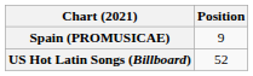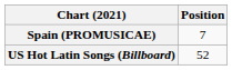 <table class="wikitable sortable plainrowheaders" style="text-align:center">
 <tr>
 <th scope="col">Chart (2021)</th>
 <th scope="col">Position</th>
 </tr>
 <tr>
 <th scope="row">Spain (PROMUSICAE)</th>
-<td>9</td>
+<td>7</td>
 </tr>
 <tr>
 <th scope="row">US Hot Latin Songs (<em>Billboard</em>)</th>
 <td>52</td>
 </tr>
 </table>
